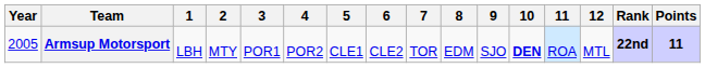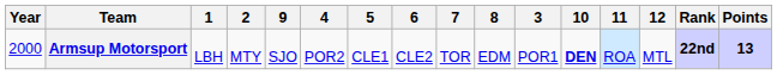 <table class="wikitable" style="text-align:center; font-size:90%">
 <tr>
 <th>Year</th>
 <th>Team</th>
 <th>1</th>
 <th>2</th>
-<th>3</th>
+<th>9</th>
 <th>4</th>
 <th>5</th>
 <th>6</th>
 <th>7</th>
 <th>8</th>
-<th>9</th>
+<th>3</th>
 <th>10</th>
 <th>11</th>
 <th>12</th>
 <th>Rank</th>
 <th>Points</th>
 </tr>
 <tr>
-<td><a href='#'>2005</a></td>
+<td><a href='#'>2000</a></td>
 <th><a href='#'>Armsup Motorsport</a></th>
 <td><br><a href='#'>LBH</a></td>
 <td><br><a href='#'>MTY</a></td>
-<td><br><a href='#'>POR1</a></td>
+<td><br><a href='#'>SJO</a></td>
 <td><br><a href='#'>POR2</a></td>
 <td><br><a href='#'>CLE1</a></td>
 <td><br><a href='#'>CLE2</a></td>
 <td><br><a href='#'>TOR</a></td>
 <td><br><a href='#'>EDM</a></td>
-<td><br><a href='#'>SJO</a></td>
+<td><br><a href='#'>POR1</a></td>
 <td><strong><br><a href='#'>DEN</a></strong></td>
 <td style="background:#CFEAFF;"><br><a href='#'>ROA</a><br></td>
 <td><br><a href='#'>MTL</a></td>
 <td style="background:#CFCFFF;"><strong>22nd</strong></td>
-<td style="background:#CFCFFF;"><strong>11</strong></td>
+<td style="background:#CFCFFF;"><strong>13</strong></td>
 </tr>
 </table>
